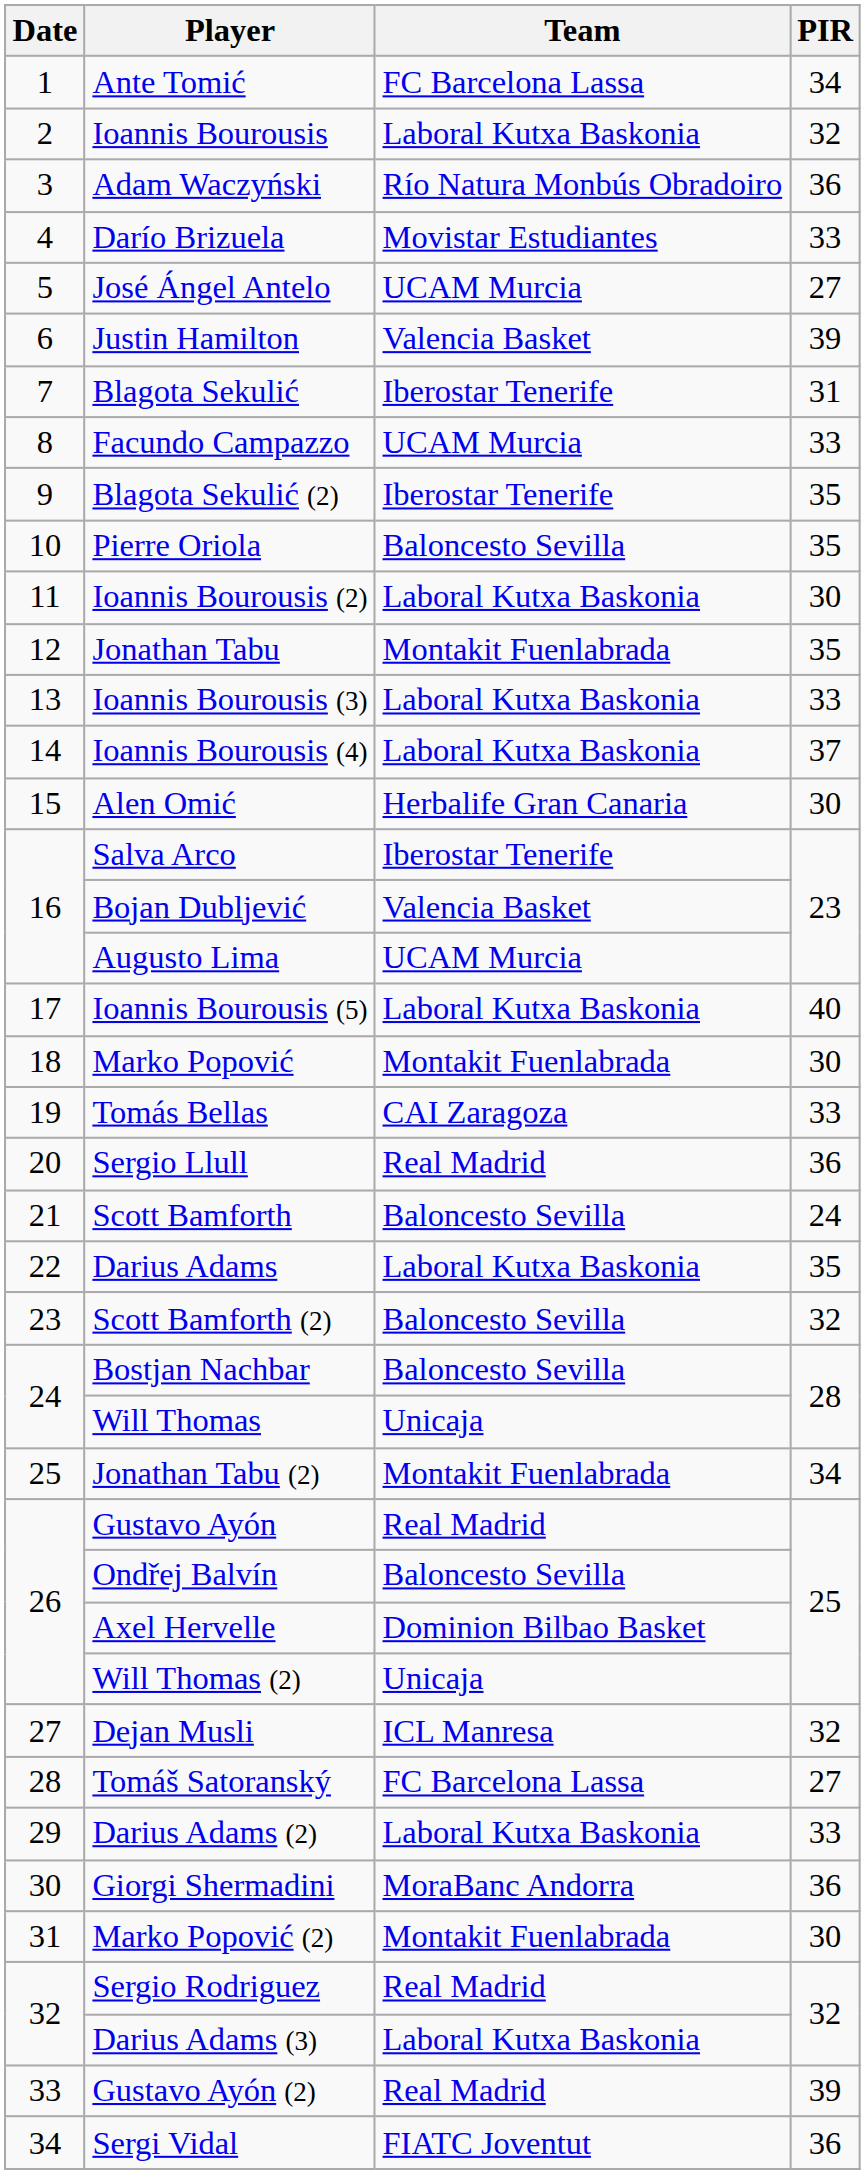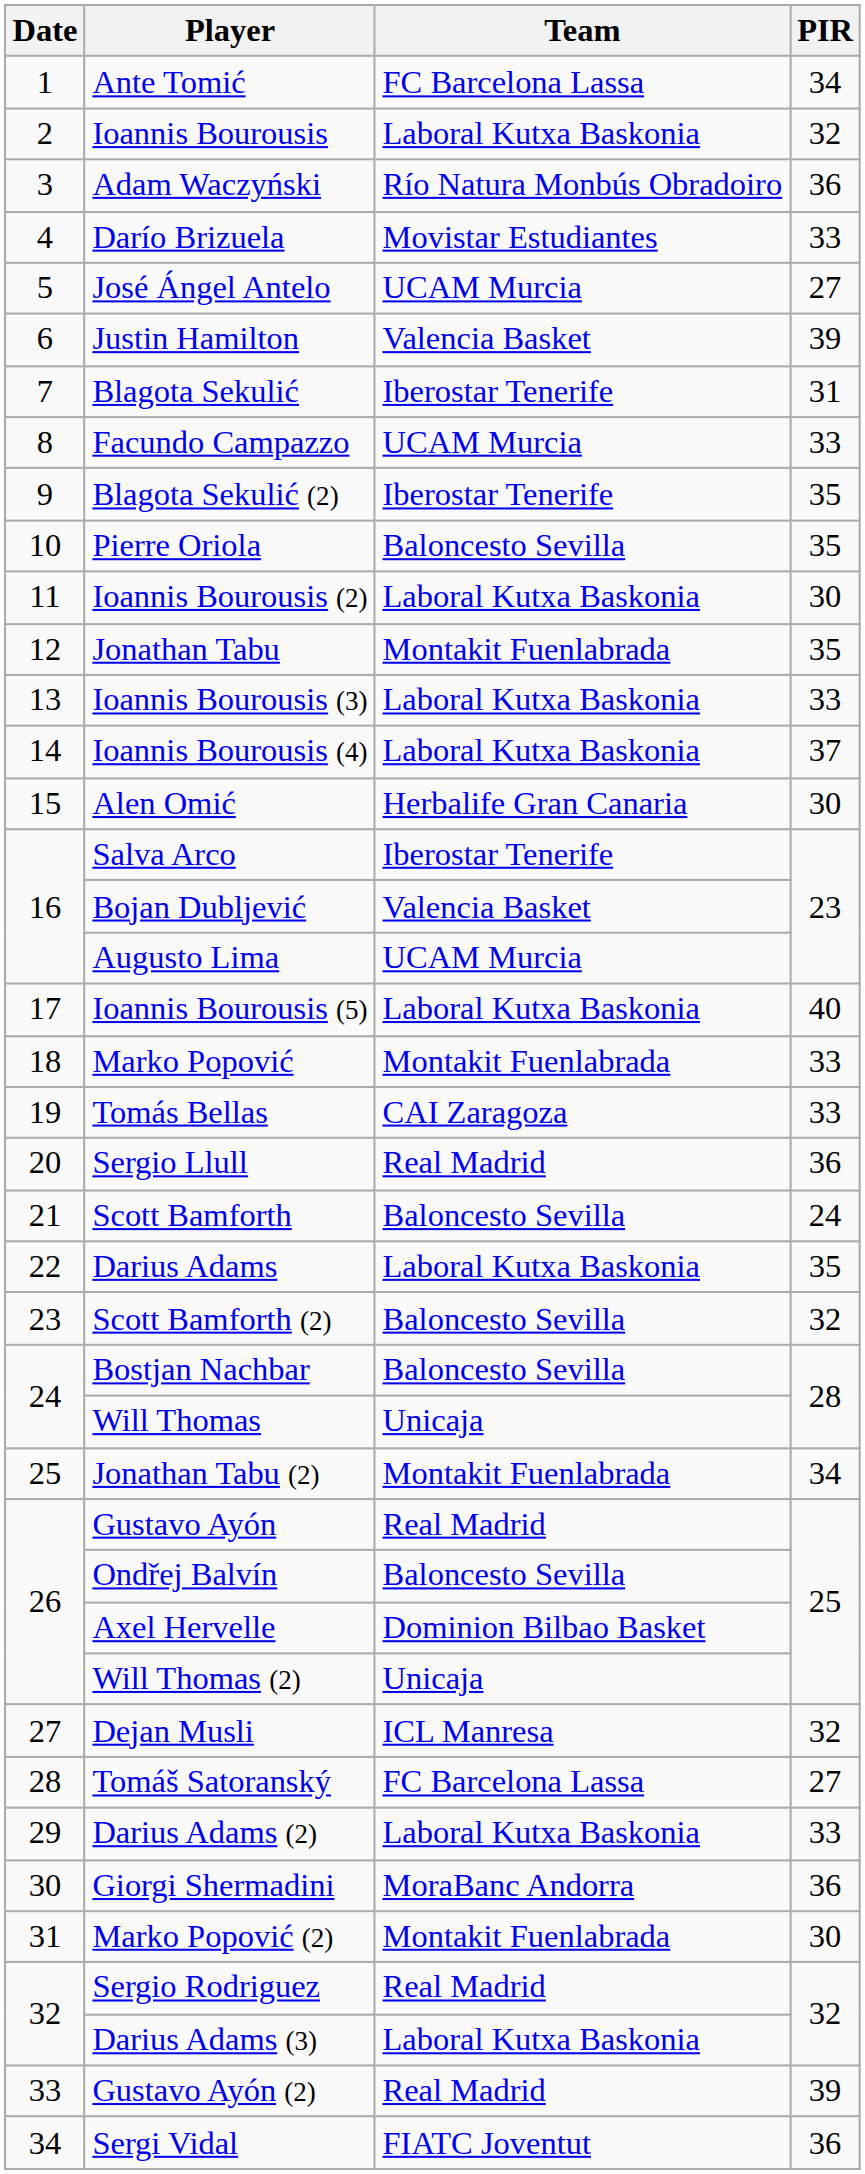 <table class="wikitable sortable" style="text-align: center;">
 <tr>
 <th>Date</th>
 <th>Player</th>
 <th>Team</th>
 <th>PIR</th>
 </tr>
 <tr>
 <td>1</td>
 <td style="text-align:left;"> <a href='#'>Ante Tomić</a></td>
 <td style="text-align:left;"><a href='#'>FC Barcelona Lassa</a></td>
 <td>34</td>
 </tr>
 <tr>
 <td>2</td>
 <td style="text-align:left;"> <a href='#'>Ioannis Bourousis</a></td>
 <td style="text-align:left;"><a href='#'>Laboral Kutxa Baskonia</a></td>
 <td>32</td>
 </tr>
 <tr>
 <td>3</td>
 <td style="text-align:left;"> <a href='#'>Adam Waczyński</a></td>
 <td style="text-align:left;"><a href='#'>Río Natura Monbús Obradoiro</a></td>
 <td>36</td>
 </tr>
 <tr>
 <td>4</td>
 <td style="text-align:left;"> <a href='#'>Darío Brizuela</a></td>
 <td style="text-align:left;"><a href='#'>Movistar Estudiantes</a></td>
 <td>33</td>
 </tr>
 <tr>
 <td>5</td>
 <td style="text-align:left;"> <a href='#'>José Ángel Antelo</a></td>
 <td style="text-align:left;"><a href='#'>UCAM Murcia</a></td>
 <td>27</td>
 </tr>
 <tr>
 <td>6</td>
 <td style="text-align:left;"> <a href='#'>Justin Hamilton</a></td>
 <td style="text-align:left;"><a href='#'>Valencia Basket</a></td>
 <td>39</td>
 </tr>
 <tr>
 <td>7</td>
 <td style="text-align:left;"> <a href='#'>Blagota Sekulić</a></td>
 <td style="text-align:left;"><a href='#'>Iberostar Tenerife</a></td>
 <td>31</td>
 </tr>
 <tr>
 <td>8</td>
 <td style="text-align:left;"> <a href='#'>Facundo Campazzo</a></td>
 <td style="text-align:left;"><a href='#'>UCAM Murcia</a></td>
 <td>33</td>
 </tr>
 <tr>
 <td>9</td>
 <td style="text-align:left;"> <a href='#'>Blagota Sekulić</a> <small>(2)</small></td>
 <td style="text-align:left;"><a href='#'>Iberostar Tenerife</a></td>
 <td>35</td>
 </tr>
 <tr>
 <td>10</td>
 <td style="text-align:left;"> <a href='#'>Pierre Oriola</a></td>
 <td style="text-align:left;"><a href='#'>Baloncesto Sevilla</a></td>
 <td>35</td>
 </tr>
 <tr>
 <td>11</td>
 <td style="text-align:left;"> <a href='#'>Ioannis Bourousis</a> <small>(2)</small></td>
 <td style="text-align:left;"><a href='#'>Laboral Kutxa Baskonia</a></td>
 <td>30</td>
 </tr>
 <tr>
 <td>12</td>
 <td style="text-align:left;"> <a href='#'>Jonathan Tabu</a></td>
 <td style="text-align:left;"><a href='#'>Montakit Fuenlabrada</a></td>
 <td>35</td>
 </tr>
 <tr>
 <td>13</td>
 <td style="text-align:left;"> <a href='#'>Ioannis Bourousis</a> <small>(3)</small></td>
 <td style="text-align:left;"><a href='#'>Laboral Kutxa Baskonia</a></td>
 <td>33</td>
 </tr>
 <tr>
 <td>14</td>
 <td style="text-align:left;"> <a href='#'>Ioannis Bourousis</a> <small>(4)</small></td>
 <td style="text-align:left;"><a href='#'>Laboral Kutxa Baskonia</a></td>
 <td>37</td>
 </tr>
 <tr>
 <td>15</td>
 <td style="text-align:left;"> <a href='#'>Alen Omić</a></td>
 <td style="text-align:left;"><a href='#'>Herbalife Gran Canaria</a></td>
 <td>30</td>
 </tr>
 <tr>
 <td rowspan=3>16</td>
 <td style="text-align:left;"> <a href='#'>Salva Arco</a></td>
 <td style="text-align:left;"><a href='#'>Iberostar Tenerife</a></td>
 <td rowspan=3>23</td>
 </tr>
 <tr>
 <td style="text-align:left;"> <a href='#'>Bojan Dubljević</a></td>
 <td style="text-align:left;"><a href='#'>Valencia Basket</a></td>
 </tr>
 <tr>
 <td style="text-align:left;"> <a href='#'>Augusto Lima</a></td>
 <td style="text-align:left;"><a href='#'>UCAM Murcia</a></td>
 </tr>
 <tr>
 <td>17</td>
 <td style="text-align:left;"> <a href='#'>Ioannis Bourousis</a> <small>(5)</small></td>
 <td style="text-align:left;"><a href='#'>Laboral Kutxa Baskonia</a></td>
 <td>40</td>
 </tr>
 <tr>
 <td>18</td>
 <td style="text-align:left;"> <a href='#'>Marko Popović</a></td>
 <td style="text-align:left;"><a href='#'>Montakit Fuenlabrada</a></td>
-<td>30</td>
+<td>33</td>
 </tr>
 <tr>
 <td>19</td>
 <td style="text-align:left;"> <a href='#'>Tomás Bellas</a></td>
 <td style="text-align:left;"><a href='#'>CAI Zaragoza</a></td>
 <td>33</td>
 </tr>
 <tr>
 <td>20</td>
 <td style="text-align:left;"> <a href='#'>Sergio Llull</a></td>
 <td style="text-align:left;"><a href='#'>Real Madrid</a></td>
 <td>36</td>
 </tr>
 <tr>
 <td>21</td>
 <td style="text-align:left;"> <a href='#'>Scott Bamforth</a></td>
 <td style="text-align:left;"><a href='#'>Baloncesto Sevilla</a></td>
 <td>24</td>
 </tr>
 <tr>
 <td>22</td>
 <td style="text-align:left;"> <a href='#'>Darius Adams</a></td>
 <td style="text-align:left;"><a href='#'>Laboral Kutxa Baskonia</a></td>
 <td>35</td>
 </tr>
 <tr>
 <td>23</td>
 <td style="text-align:left;"> <a href='#'>Scott Bamforth</a> <small>(2)</small></td>
 <td style="text-align:left;"><a href='#'>Baloncesto Sevilla</a></td>
 <td>32</td>
 </tr>
 <tr>
 <td rowspan=2>24</td>
 <td style="text-align:left;"> <a href='#'>Bostjan Nachbar</a></td>
 <td style="text-align:left;"><a href='#'>Baloncesto Sevilla</a></td>
 <td rowspan=2>28</td>
 </tr>
 <tr>
 <td style="text-align:left;"> <a href='#'>Will Thomas</a></td>
 <td style="text-align:left;"><a href='#'>Unicaja</a></td>
 </tr>
 <tr>
 <td>25</td>
 <td style="text-align:left;"> <a href='#'>Jonathan Tabu</a> <small>(2)</small></td>
 <td style="text-align:left;"><a href='#'>Montakit Fuenlabrada</a></td>
 <td>34</td>
 </tr>
 <tr>
 <td rowspan=4>26</td>
 <td style="text-align:left;"> <a href='#'>Gustavo Ayón</a></td>
 <td style="text-align:left;"><a href='#'>Real Madrid</a></td>
 <td rowspan=4>25</td>
 </tr>
 <tr>
 <td style="text-align:left;"> <a href='#'>Ondřej Balvín</a></td>
 <td style="text-align:left;"><a href='#'>Baloncesto Sevilla</a></td>
 </tr>
 <tr>
 <td style="text-align:left;"> <a href='#'>Axel Hervelle</a></td>
 <td style="text-align:left;"><a href='#'>Dominion Bilbao Basket</a></td>
 </tr>
 <tr>
 <td style="text-align:left;"> <a href='#'>Will Thomas</a> <small>(2)</small></td>
 <td style="text-align:left;"><a href='#'>Unicaja</a></td>
 </tr>
 <tr>
 <td>27</td>
 <td style="text-align:left;"> <a href='#'>Dejan Musli</a></td>
 <td style="text-align:left;"><a href='#'>ICL Manresa</a></td>
 <td>32</td>
 </tr>
 <tr>
 <td>28</td>
 <td style="text-align:left;"> <a href='#'>Tomáš Satoranský</a></td>
 <td style="text-align:left;"><a href='#'>FC Barcelona Lassa</a></td>
 <td>27</td>
 </tr>
 <tr>
 <td>29</td>
 <td style="text-align:left;"> <a href='#'>Darius Adams</a> <small>(2)</small></td>
 <td style="text-align:left;"><a href='#'>Laboral Kutxa Baskonia</a></td>
 <td>33</td>
 </tr>
 <tr>
 <td>30</td>
 <td style="text-align:left;"> <a href='#'>Giorgi Shermadini</a></td>
 <td style="text-align:left;"><a href='#'>MoraBanc Andorra</a></td>
 <td>36</td>
 </tr>
 <tr>
 <td>31</td>
 <td style="text-align:left;"> <a href='#'>Marko Popović</a> <small>(2)</small></td>
 <td style="text-align:left;"><a href='#'>Montakit Fuenlabrada</a></td>
 <td>30</td>
 </tr>
 <tr>
 <td rowspan=2>32</td>
 <td style="text-align:left;"> <a href='#'>Sergio Rodriguez</a></td>
 <td style="text-align:left;"><a href='#'>Real Madrid</a></td>
 <td rowspan=2>32</td>
 </tr>
 <tr>
 <td style="text-align:left;"> <a href='#'>Darius Adams</a> <small>(3)</small></td>
 <td style="text-align:left;"><a href='#'>Laboral Kutxa Baskonia</a></td>
 </tr>
 <tr>
 <td>33</td>
 <td style="text-align:left;"> <a href='#'>Gustavo Ayón</a> <small>(2)</small></td>
 <td style="text-align:left;"><a href='#'>Real Madrid</a></td>
 <td>39</td>
 </tr>
 <tr>
 <td>34</td>
 <td style="text-align:left;"> <a href='#'>Sergi Vidal</a></td>
 <td style="text-align:left;"><a href='#'>FIATC Joventut</a></td>
 <td>36</td>
 </tr>
 </table>
